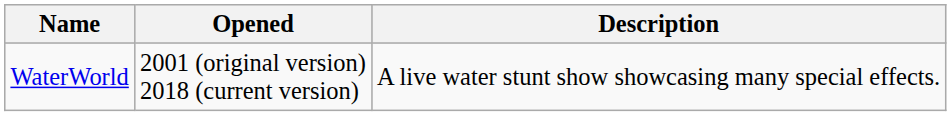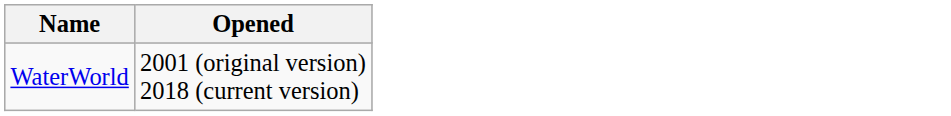 <table class="wikitable">
 <tr>
 <th>Name</th>
 <th>Opened</th>
-<th>Description</th>
 </tr>
 <tr>
 <td><a href='#'>WaterWorld</a></td>
 <td>2001 (original version)<br>2018 (current version)</td>
-<td>A live water stunt show showcasing many special effects.</td>
 </tr>
 </table>
